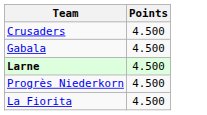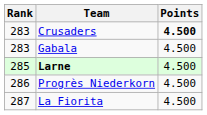 <table class="wikitable" style="text-align: center;">
 <tr>
+<th>Rank</th>
 <th>Team</th>
 <th>Points</th>
 </tr>
 <tr>
+<td>283</td>
 <td align="left"> <a href='#'>Crusaders</a></td>
-<td>4.500</td>
+<td><strong>4.500</strong></td>
 </tr>
 <tr>
+<td>283</td>
 <td align="left"> <a href='#'>Gabala</a></td>
 <td>4.500</td>
 </tr>
 <tr bgcolor="#ddffdd">
+<td>285</td>
 <td align="left"> <strong>Larne</strong></td>
 <td>4.500</td>
 </tr>
 <tr>
+<td>286</td>
 <td align="left"> <a href='#'>Progrès Niederkorn</a></td>
 <td>4.500</td>
 </tr>
 <tr>
+<td>287</td>
 <td align="left"> <a href='#'>La Fiorita</a></td>
 <td>4.500</td>
 </tr>
 </table>
